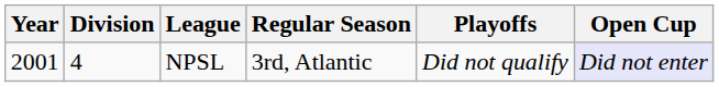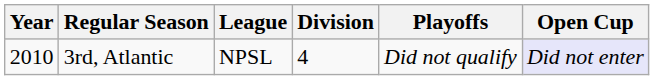 <table class="wikitable">
 <tr>
 <th>Year</th>
+<th>Regular Season</th>
+<th>League</th>
 <th>Division</th>
-<th>League</th>
-<th>Regular Season</th>
 <th>Playoffs</th>
 <th>Open Cup</th>
 </tr>
 <tr>
-<td>2001</td>
+<td>2010</td>
+<td>3rd, Atlantic</td>
+<td>NPSL</td>
 <td>4</td>
-<td>NPSL</td>
-<td>3rd, Atlantic</td>
 <td><em>Did not qualify</em></td>
 <td style="background: lavender;"><em>Did not enter</em></td>
 </tr>
 </table>
